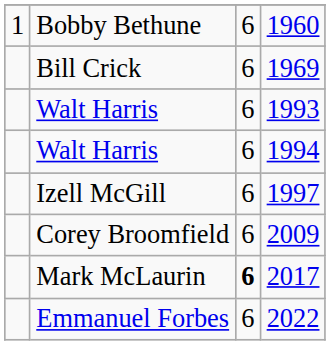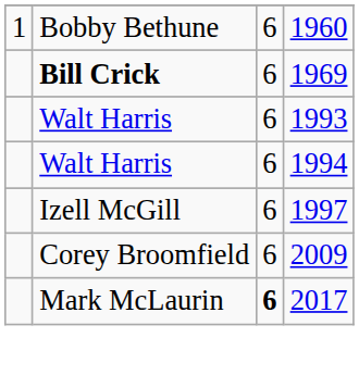 <table class="wikitable">
 <tr>
 </tr>
 <tr>
 <td>1</td>
 <td>Bobby Bethune</td>
 <td>6</td>
 <td><a href='#'>1960</a></td>
 </tr>
 <tr>
 <td></td>
-<td>Bill Crick</td>
+<td><strong>Bill Crick</strong></td>
 <td>6</td>
 <td><a href='#'>1969</a></td>
 </tr>
 <tr>
 <td></td>
 <td><a href='#'>Walt Harris</a></td>
 <td>6</td>
 <td><a href='#'>1993</a></td>
 </tr>
 <tr>
 <td></td>
 <td><a href='#'>Walt Harris</a></td>
 <td>6</td>
 <td><a href='#'>1994</a></td>
 </tr>
 <tr>
 <td></td>
 <td>Izell McGill</td>
 <td>6</td>
 <td><a href='#'>1997</a></td>
 </tr>
 <tr>
 <td></td>
 <td>Corey Broomfield</td>
 <td>6</td>
 <td><a href='#'>2009</a></td>
 </tr>
 <tr>
 <td></td>
 <td>Mark McLaurin</td>
 <td><strong>6</strong></td>
 <td><a href='#'>2017</a></td>
 </tr>
-<tr>
-<td></td>
-<td><a href='#'>Emmanuel Forbes</a></td>
-<td>6</td>
-<td><a href='#'>2022</a></td>
-</tr>
 </table>
